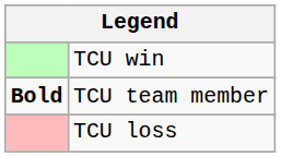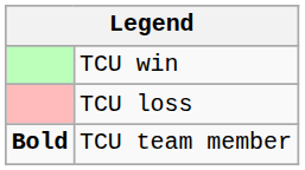 <table class="wikitable" style="font-size:90%">
 <tr>
 <th colspan="2">Legend</th>
 </tr>
 <tr>
 <td bgcolor="#bbffbb"> </td>
 <td>TCU win</td>
 </tr>
 <tr>
+<td bgcolor="#ffbbbb"> </td>
+<td>TCU loss</td>
+</tr>
+<tr>
 <td><strong>Bold</strong></td>
 <td>TCU team member</td>
 </tr>
-<tr>
-<td bgcolor="#ffbbbb"> </td>
-<td>TCU loss</td>
-</tr>
 </table>
